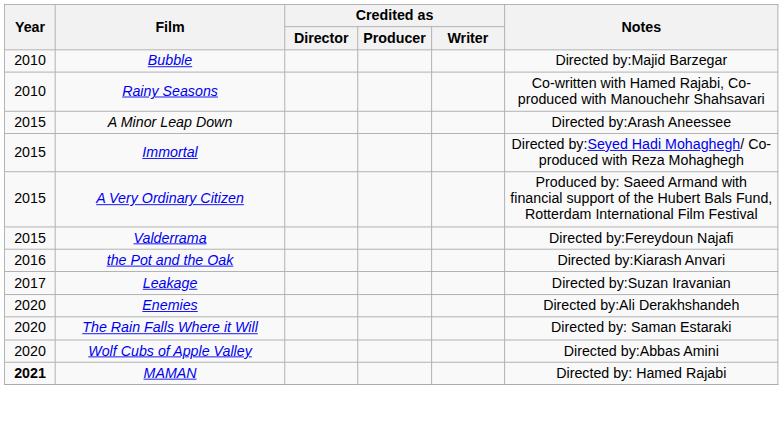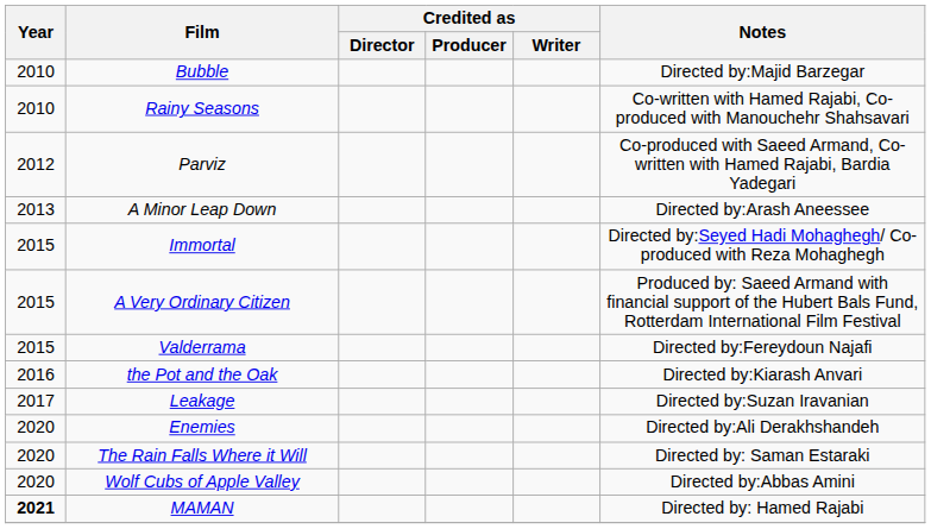 <table class="wikitable" style="text-align:center;font-size:100%;">
 <tr>
 <th rowspan="2" style="width:50px;">Year</th>
 <th rowspan="2" style="width:250px;">Film</th>
 <th colspan="3">Credited as</th>
 <th rowspan="2" style="width:300px;">Notes</th>
 </tr>
 <tr>
 <th width=75>Director</th>
 <th width=75>Producer</th>
 <th width=75>Writer</th>
 </tr>
 <tr>
 <td>2010</td>
 <td><em><a href='#'>Bubble</a></em></td>
 <td></td>
 <td></td>
 <td></td>
 <td>Directed by:Majid Barzegar</td>
 </tr>
 <tr>
 <td>2010</td>
 <td><em><a href='#'>Rainy Seasons</a></em></td>
 <td></td>
 <td></td>
 <td></td>
 <td>Co-written with Hamed Rajabi, Co-produced with Manouchehr Shahsavari</td>
 </tr>
 <tr>
-<td>2015</td>
+<td>2012</td>
+<td><em>Parviz</em></td>
+<td></td>
+<td></td>
+<td></td>
+<td>Co-produced with Saeed Armand, Co-written with Hamed Rajabi, Bardia Yadegari</td>
+</tr>
+<tr>
+<td>2013</td>
 <td><em>A Minor Leap Down</em></td>
 <td></td>
 <td></td>
 <td></td>
 <td>Directed by:Arash Aneessee</td>
 </tr>
 <tr>
 <td>2015</td>
 <td><em><a href='#'>Immortal</a></em></td>
 <td></td>
 <td></td>
 <td></td>
 <td>Directed by:<a href='#'>Seyed Hadi Mohaghegh</a>/ Co-produced with Reza Mohaghegh</td>
 </tr>
 <tr>
 <td>2015</td>
 <td><em><a href='#'>A Very Ordinary Citizen</a></em></td>
 <td></td>
 <td></td>
 <td></td>
 <td>Produced by: Saeed Armand with financial support of the Hubert Bals Fund, Rotterdam International Film Festival</td>
 </tr>
 <tr>
 <td>2015</td>
 <td><em><a href='#'>Valderrama</a></em></td>
 <td></td>
 <td></td>
 <td></td>
 <td>Directed by:Fereydoun Najafi</td>
 </tr>
 <tr>
 <td>2016</td>
 <td><em><a href='#'>the Pot and the Oak</a></em></td>
 <td></td>
 <td></td>
 <td></td>
 <td>Directed by:Kiarash Anvari</td>
 </tr>
 <tr>
 <td>2017</td>
 <td><em><a href='#'>Leakage</a></em></td>
 <td></td>
 <td></td>
 <td></td>
 <td>Directed by:Suzan Iravanian</td>
 </tr>
 <tr>
 <td>2020</td>
 <td><em><a href='#'>Enemies</a></em></td>
 <td></td>
 <td></td>
 <td></td>
 <td>Directed by:Ali Derakhshandeh</td>
 </tr>
 <tr>
 <td>2020</td>
 <td><em><a href='#'>The Rain Falls Where it Will</a></em></td>
 <td></td>
 <td></td>
 <td></td>
 <td>Directed by: Saman Estaraki</td>
 </tr>
 <tr>
 <td>2020</td>
 <td><em><a href='#'>Wolf Cubs of Apple Valley</a></em></td>
 <td></td>
 <td></td>
 <td></td>
 <td>Directed by:Abbas Amini</td>
 </tr>
 <tr>
 <td><strong>2021</strong></td>
 <td><em><a href='#'>MAMAN</a></em></td>
 <td></td>
 <td></td>
 <td></td>
 <td>Directed by: Hamed Rajabi</td>
 </tr>
 <tr>
 </tr>
 </table>
